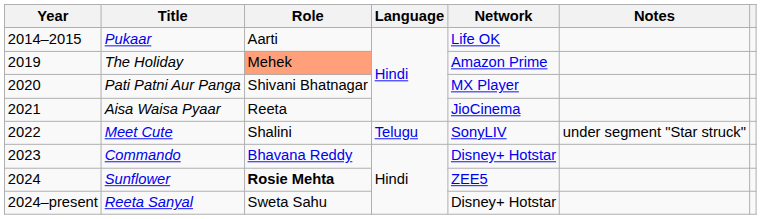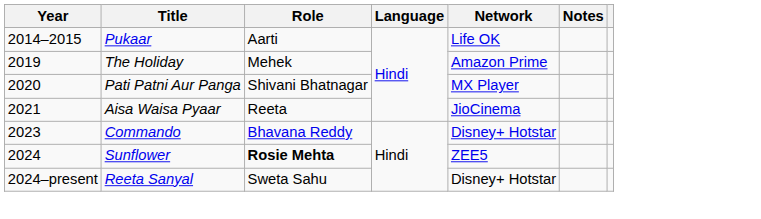 <table class="wikitable sortable plainrowheaders">
 <tr>
 <th>Year</th>
 <th>Title</th>
 <th>Role</th>
 <th>Language</th>
 <th>Network</th>
 <th>Notes</th>
 <th></th>
 </tr>
 <tr>
 <td>2014–2015</td>
 <td><em><a href='#'>Pukaar</a></em></td>
 <td>Aarti</td>
 <td rowspan="4"><a href='#'>Hindi</a></td>
 <td><a href='#'>Life OK</a></td>
 <td></td>
 <td></td>
 </tr>
 <tr>
 <td>2019</td>
 <td><em>The Holiday</em></td>
-<td style="background: lightsalmon;">Mehek</td>
+<td>Mehek</td>
 <td><a href='#'>Amazon Prime</a></td>
 <td></td>
 <td></td>
 </tr>
 <tr>
 <td>2020</td>
 <td><em>Pati Patni Aur Panga</em></td>
 <td>Shivani Bhatnagar</td>
 <td><a href='#'>MX Player</a></td>
 <td></td>
 <td></td>
 </tr>
 <tr>
 <td>2021</td>
 <td><em>Aisa Waisa Pyaar</em></td>
 <td>Reeta</td>
 <td><a href='#'>JioCinema</a></td>
 <td></td>
-<td></td>
-</tr>
-<tr>
-<td>2022</td>
-<td><em><a href='#'>Meet Cute</a></em></td>
-<td>Shalini</td>
-<td><a href='#'>Telugu</a></td>
-<td><a href='#'>SonyLIV</a></td>
-<td>under segment "Star struck"</td>
 <td></td>
 </tr>
 <tr>
 <td>2023</td>
 <td><em><a href='#'>Commando</a></em></td>
 <td><a href='#'>Bhavana Reddy</a></td>
 <td rowspan="3">Hindi</td>
 <td><a href='#'>Disney+ Hotstar</a></td>
 <td></td>
 <td></td>
 </tr>
 <tr>
 <td>2024</td>
 <td scope="row" style=><em><a href='#'>Sunflower</a></em></td>
 <td><strong>Rosie Mehta</strong></td>
 <td><a href='#'>ZEE5</a></td>
 <td></td>
 <td></td>
 </tr>
 <tr>
 <td>2024–present</td>
 <td><em><a href='#'>Reeta Sanyal</a></em></td>
 <td>Sweta Sahu</td>
 <td>Disney+ Hotstar</td>
 <td></td>
 <td></td>
 </tr>
 </table>
